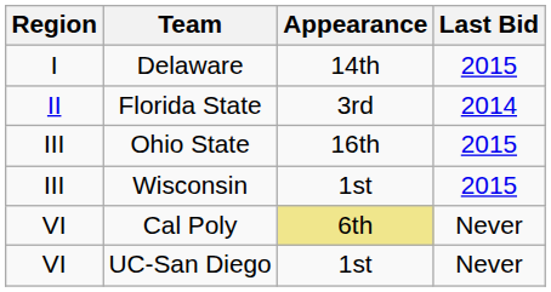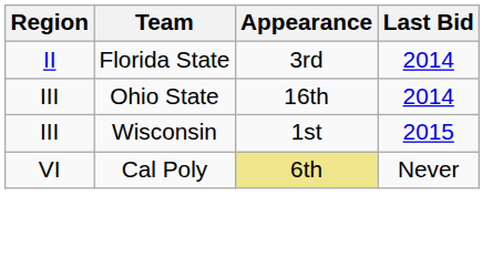 <table class="wikitable sortable" style="text-align:center">
 <tr>
 <th>Region</th>
 <th>Team</th>
 <th>Appearance</th>
 <th>Last Bid</th>
-</tr>
-<tr>
-<td>I</td>
-<td>Delaware</td>
-<td>14th</td>
-<td><a href='#'>2015</a></td>
 </tr>
 <tr>
 <td><a href='#'>II</a></td>
 <td>Florida State</td>
 <td>3rd</td>
 <td><a href='#'>2014</a></td>
 </tr>
 <tr>
 <td>III</td>
 <td>Ohio State</td>
 <td>16th</td>
-<td><a href='#'>2015</a></td>
+<td><a href='#'>2014</a></td>
 </tr>
 <tr>
 <td>III</td>
 <td>Wisconsin</td>
 <td>1st</td>
 <td><a href='#'>2015</a></td>
 </tr>
 <tr>
 <td>VI</td>
 <td>Cal Poly</td>
 <td style="background: khaki;">6th</td>
 <td>Never</td>
 </tr>
-<tr>
-<td>VI</td>
-<td>UC-San Diego</td>
-<td>1st</td>
-<td>Never</td>
-</tr>
 </table>
